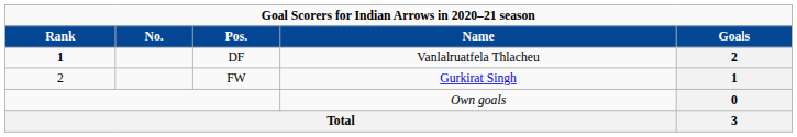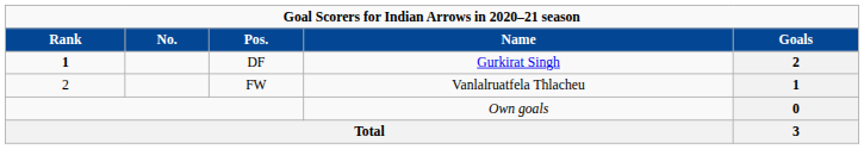 <table class="wikitable" style="text-align:center; font-size:90%; width:70%;">
 <tr>
 <td colspan="5"><strong>Goal Scorers for Indian Arrows in 2020–21 season</strong></td>
 </tr>
 <tr>
 <th style="background:#034694; color:white; text-align:center;">Rank</th>
 <th style="background:#034694; color:white; text-align:center;">No.</th>
 <th style="background:#034694; color:white; text-align:center;">Pos.</th>
 <th style="background:#034694; color:white; text-align:center;">Name</th>
 <th style="background:#034694; color:white; text-align:center;">Goals</th>
 </tr>
 <tr>
 <td><strong>1</strong></td>
 <td></td>
 <td>DF</td>
-<td>Vanlalruatfela Thlacheu</td>
+<td><a href='#'>Gurkirat Singh</a></td>
 <th>2</th>
 </tr>
 <tr>
 <td>2</td>
 <td></td>
 <td>FW</td>
-<td><a href='#'>Gurkirat Singh</a></td>
+<td>Vanlalruatfela Thlacheu</td>
 <th>1</th>
 </tr>
 <tr>
 <td colspan="3"></td>
 <td><em>Own goals</em></td>
 <th>0</th>
 </tr>
 <tr>
 <th colspan="4">Total</th>
 <th scope="col">3</th>
 </tr>
 </table>
